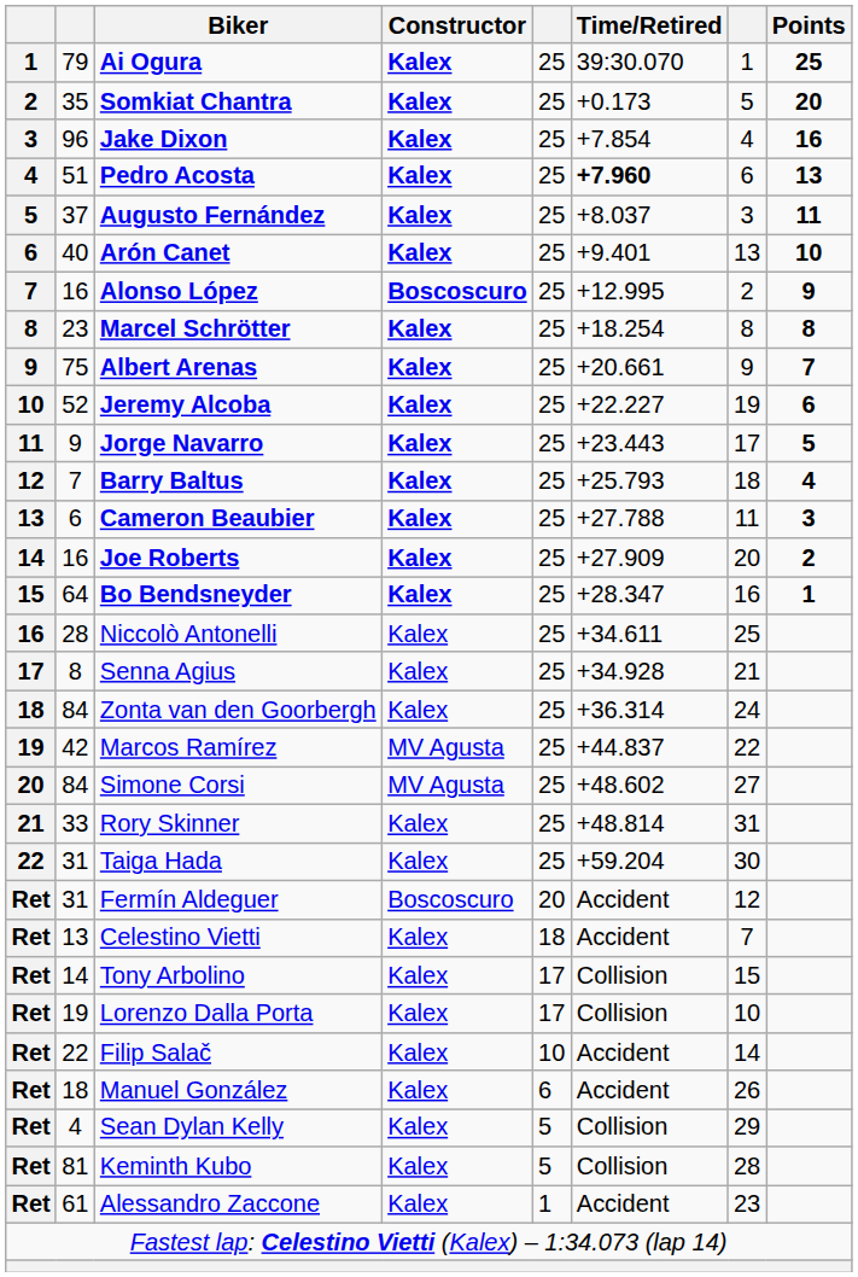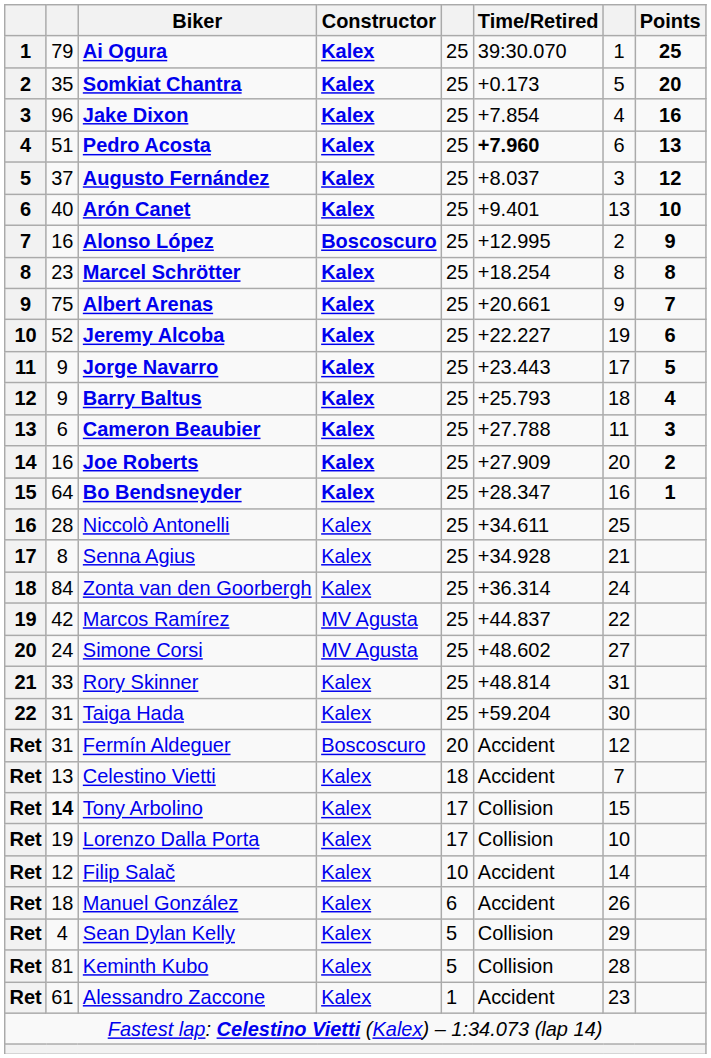 <table class="wikitable sortable" style="font-size: 85%;">
 <tr>
 <th scope="col"></th>
 <th scope="col"></th>
 <th scope="col">Biker</th>
 <th scope="col">Constructor</th>
 <th scope="col" class="unsortable"></th>
 <th scope="col" class="unsortable">Time/Retired</th>
 <th scope="col"></th>
 <th scope="col">Points</th>
 </tr>
 <tr>
 <th scope="row">1</th>
 <td align="center">79</td>
 <td> <strong><a href='#'>Ai Ogura</a></strong></td>
 <td><strong><a href='#'>Kalex</a></strong></td>
 <td>25</td>
 <td>39:30.070</td>
 <td align="center">1</td>
 <td align="center"><strong>25</strong></td>
 </tr>
 <tr>
 <th scope="row">2</th>
 <td align="center">35</td>
 <td> <strong><a href='#'>Somkiat Chantra</a></strong></td>
 <td><strong><a href='#'>Kalex</a></strong></td>
 <td>25</td>
 <td>+0.173</td>
 <td align="center">5</td>
 <td align="center"><strong>20</strong></td>
 </tr>
 <tr>
 <th scope="row">3</th>
 <td align="center">96</td>
 <td> <strong><a href='#'>Jake Dixon</a></strong></td>
 <td><strong><a href='#'>Kalex</a></strong></td>
 <td>25</td>
 <td>+7.854</td>
 <td align="center">4</td>
 <td align="center"><strong>16</strong></td>
 </tr>
 <tr>
 <th scope="row">4</th>
 <td align="center">51</td>
 <td> <strong><a href='#'>Pedro Acosta</a></strong></td>
 <td><strong><a href='#'>Kalex</a></strong></td>
 <td>25</td>
 <td><strong>+7.960</strong></td>
 <td align="center">6</td>
 <td align="center"><strong>13</strong></td>
 </tr>
 <tr>
 <th scope="row">5</th>
 <td align="center">37</td>
 <td> <strong><a href='#'>Augusto Fernández</a></strong></td>
 <td><strong><a href='#'>Kalex</a></strong></td>
 <td>25</td>
 <td>+8.037</td>
 <td align="center">3</td>
-<td align="center"><strong>11</strong></td>
+<td align="center"><strong>12</strong></td>
 </tr>
 <tr>
 <th scope="row">6</th>
 <td align="center">40</td>
 <td> <strong><a href='#'>Arón Canet</a></strong></td>
 <td><strong><a href='#'>Kalex</a></strong></td>
 <td>25</td>
 <td>+9.401</td>
 <td align="center">13</td>
 <td align="center"><strong>10</strong></td>
 </tr>
 <tr>
 <th scope="row">7</th>
 <td align="center">16</td>
 <td> <strong><a href='#'>Alonso López</a></strong></td>
 <td><strong><a href='#'>Boscoscuro</a></strong></td>
 <td>25</td>
 <td>+12.995</td>
 <td align="center">2</td>
 <td align="center"><strong>9</strong></td>
 </tr>
 <tr>
 <th scope="row">8</th>
 <td align="center">23</td>
 <td> <strong><a href='#'>Marcel Schrötter</a></strong></td>
 <td><strong><a href='#'>Kalex</a></strong></td>
 <td>25</td>
 <td>+18.254</td>
 <td align="center">8</td>
 <td align="center"><strong>8</strong></td>
 </tr>
 <tr>
 <th scope="row">9</th>
 <td align="center">75</td>
 <td> <strong><a href='#'>Albert Arenas</a></strong></td>
 <td><strong><a href='#'>Kalex</a></strong></td>
 <td>25</td>
 <td>+20.661</td>
 <td align="center">9</td>
 <td align="center"><strong>7</strong></td>
 </tr>
 <tr>
 <th scope="row">10</th>
 <td align="center">52</td>
 <td> <strong><a href='#'>Jeremy Alcoba</a></strong></td>
 <td><strong><a href='#'>Kalex</a></strong></td>
 <td>25</td>
 <td>+22.227</td>
 <td align="center">19</td>
 <td align="center"><strong>6</strong></td>
 </tr>
 <tr>
 <th scope="row">11</th>
 <td align="center">9</td>
 <td> <strong><a href='#'>Jorge Navarro</a></strong></td>
 <td><strong><a href='#'>Kalex</a></strong></td>
 <td>25</td>
 <td>+23.443</td>
 <td align="center">17</td>
 <td align="center"><strong>5</strong></td>
 </tr>
 <tr>
 <th scope="row">12</th>
-<td align="center">7</td>
+<td align="center">9</td>
 <td> <strong><a href='#'>Barry Baltus</a></strong></td>
 <td><strong><a href='#'>Kalex</a></strong></td>
 <td>25</td>
 <td>+25.793</td>
 <td align="center">18</td>
 <td align="center"><strong>4</strong></td>
 </tr>
 <tr>
 <th scope="row">13</th>
 <td align="center">6</td>
 <td> <strong><a href='#'>Cameron Beaubier</a></strong></td>
 <td><strong><a href='#'>Kalex</a></strong></td>
 <td>25</td>
 <td>+27.788</td>
 <td align="center">11</td>
 <td align="center"><strong>3</strong></td>
 </tr>
 <tr>
 <th scope="row">14</th>
 <td align="center">16</td>
 <td> <strong><a href='#'>Joe Roberts</a></strong></td>
 <td><strong><a href='#'>Kalex</a></strong></td>
 <td>25</td>
 <td>+27.909</td>
 <td align="center">20</td>
 <td align="center"><strong>2</strong></td>
 </tr>
 <tr>
 <th scope="row">15</th>
 <td align="center">64</td>
 <td> <strong><a href='#'>Bo Bendsneyder</a></strong></td>
 <td><strong><a href='#'>Kalex</a></strong></td>
 <td>25</td>
 <td>+28.347</td>
 <td align="center">16</td>
 <td align="center"><strong>1</strong></td>
 </tr>
 <tr>
 <th scope="row">16</th>
 <td align="center">28</td>
 <td> <a href='#'>Niccolò Antonelli</a></td>
 <td><a href='#'>Kalex</a></td>
 <td>25</td>
 <td>+34.611</td>
 <td align="center">25</td>
 <td align="center"></td>
 </tr>
 <tr>
 <th scope="row">17</th>
 <td align="center">8</td>
 <td> <a href='#'>Senna Agius</a></td>
 <td><a href='#'>Kalex</a></td>
 <td>25</td>
 <td>+34.928</td>
 <td align="center">21</td>
 <td align="center"></td>
 </tr>
 <tr>
 <th scope="row">18</th>
 <td align="center">84</td>
 <td> <a href='#'>Zonta van den Goorbergh</a></td>
 <td><a href='#'>Kalex</a></td>
 <td>25</td>
 <td>+36.314</td>
 <td align="center">24</td>
 <td align="center"></td>
 </tr>
 <tr>
 <th scope="row">19</th>
 <td align="center">42</td>
 <td> <a href='#'>Marcos Ramírez</a></td>
 <td><a href='#'>MV Agusta</a></td>
 <td>25</td>
 <td>+44.837</td>
 <td align="center">22</td>
 <td align="center"></td>
 </tr>
 <tr>
 <th scope="row">20</th>
-<td align="center">84</td>
+<td align="center">24</td>
 <td> <a href='#'>Simone Corsi</a></td>
 <td><a href='#'>MV Agusta</a></td>
 <td>25</td>
 <td>+48.602</td>
 <td align="center">27</td>
 <td align="center"></td>
 </tr>
 <tr>
 <th scope="row">21</th>
 <td align="center">33</td>
 <td> <a href='#'>Rory Skinner</a></td>
 <td><a href='#'>Kalex</a></td>
 <td>25</td>
 <td>+48.814</td>
 <td align="center">31</td>
 <td align="center"></td>
 </tr>
 <tr>
 <th scope="row">22</th>
 <td align="center">31</td>
 <td> <a href='#'>Taiga Hada</a></td>
 <td><a href='#'>Kalex</a></td>
 <td>25</td>
 <td>+59.204</td>
 <td align="center">30</td>
 <td align="center"></td>
 </tr>
 <tr>
 <th scope="row">Ret</th>
 <td align="center">31</td>
 <td> <a href='#'>Fermín Aldeguer</a></td>
 <td><a href='#'>Boscoscuro</a></td>
 <td>20</td>
 <td>Accident</td>
 <td align="center">12</td>
 <td></td>
 </tr>
 <tr>
 <th scope="row">Ret</th>
 <td align="center">13</td>
 <td> <a href='#'>Celestino Vietti</a></td>
 <td><a href='#'>Kalex</a></td>
 <td>18</td>
 <td>Accident</td>
 <td align="center">7</td>
 <td align="center"></td>
 </tr>
 <tr>
 <th scope="row">Ret</th>
-<td align="center">14</td>
+<td align="center"><strong>14</strong></td>
 <td> <a href='#'>Tony Arbolino</a></td>
 <td><a href='#'>Kalex</a></td>
 <td>17</td>
 <td>Collision</td>
 <td align="center">15</td>
 <td></td>
 </tr>
 <tr>
 <th scope="row">Ret</th>
 <td align="center">19</td>
 <td> <a href='#'>Lorenzo Dalla Porta</a></td>
 <td><a href='#'>Kalex</a></td>
 <td>17</td>
 <td>Collision</td>
 <td align="center">10</td>
 <td align="center"></td>
 </tr>
 <tr>
 <th scope="row">Ret</th>
-<td align="center">22</td>
+<td align="center">12</td>
 <td> <a href='#'>Filip Salač</a></td>
 <td><a href='#'>Kalex</a></td>
 <td>10</td>
 <td>Accident</td>
 <td align="center">14</td>
 <td></td>
 </tr>
 <tr>
 <th scope="row">Ret</th>
 <td align="center">18</td>
 <td> <a href='#'>Manuel González</a></td>
 <td><a href='#'>Kalex</a></td>
 <td>6</td>
 <td>Accident</td>
 <td align="center">26</td>
 <td></td>
 </tr>
 <tr>
 <th scope="row">Ret</th>
 <td align="center">4</td>
 <td> <a href='#'>Sean Dylan Kelly</a></td>
 <td><a href='#'>Kalex</a></td>
 <td>5</td>
 <td>Collision</td>
 <td align="center">29</td>
 <td></td>
 </tr>
 <tr>
 <th scope="row">Ret</th>
 <td align="center">81</td>
 <td> <a href='#'>Keminth Kubo</a></td>
 <td><a href='#'>Kalex</a></td>
 <td>5</td>
 <td>Collision</td>
 <td align="center">28</td>
 <td></td>
 </tr>
 <tr>
 <th scope="row">Ret</th>
 <td align="center">61</td>
 <td> <a href='#'>Alessandro Zaccone</a></td>
 <td><a href='#'>Kalex</a></td>
 <td>1</td>
 <td>Accident</td>
 <td align="center">23</td>
 <td></td>
 </tr>
 <tr class="sortbottom">
 <td colspan="8" style="text-align:center"><em><a href='#'>Fastest lap</a>:  <strong><a href='#'>Celestino Vietti</a></strong> (<a href='#'>Kalex</a>) – 1:34.073 (lap 14)</em></td>
 </tr>
 <tr>
 <th colspan=8></th>
 </tr>
 </table>
